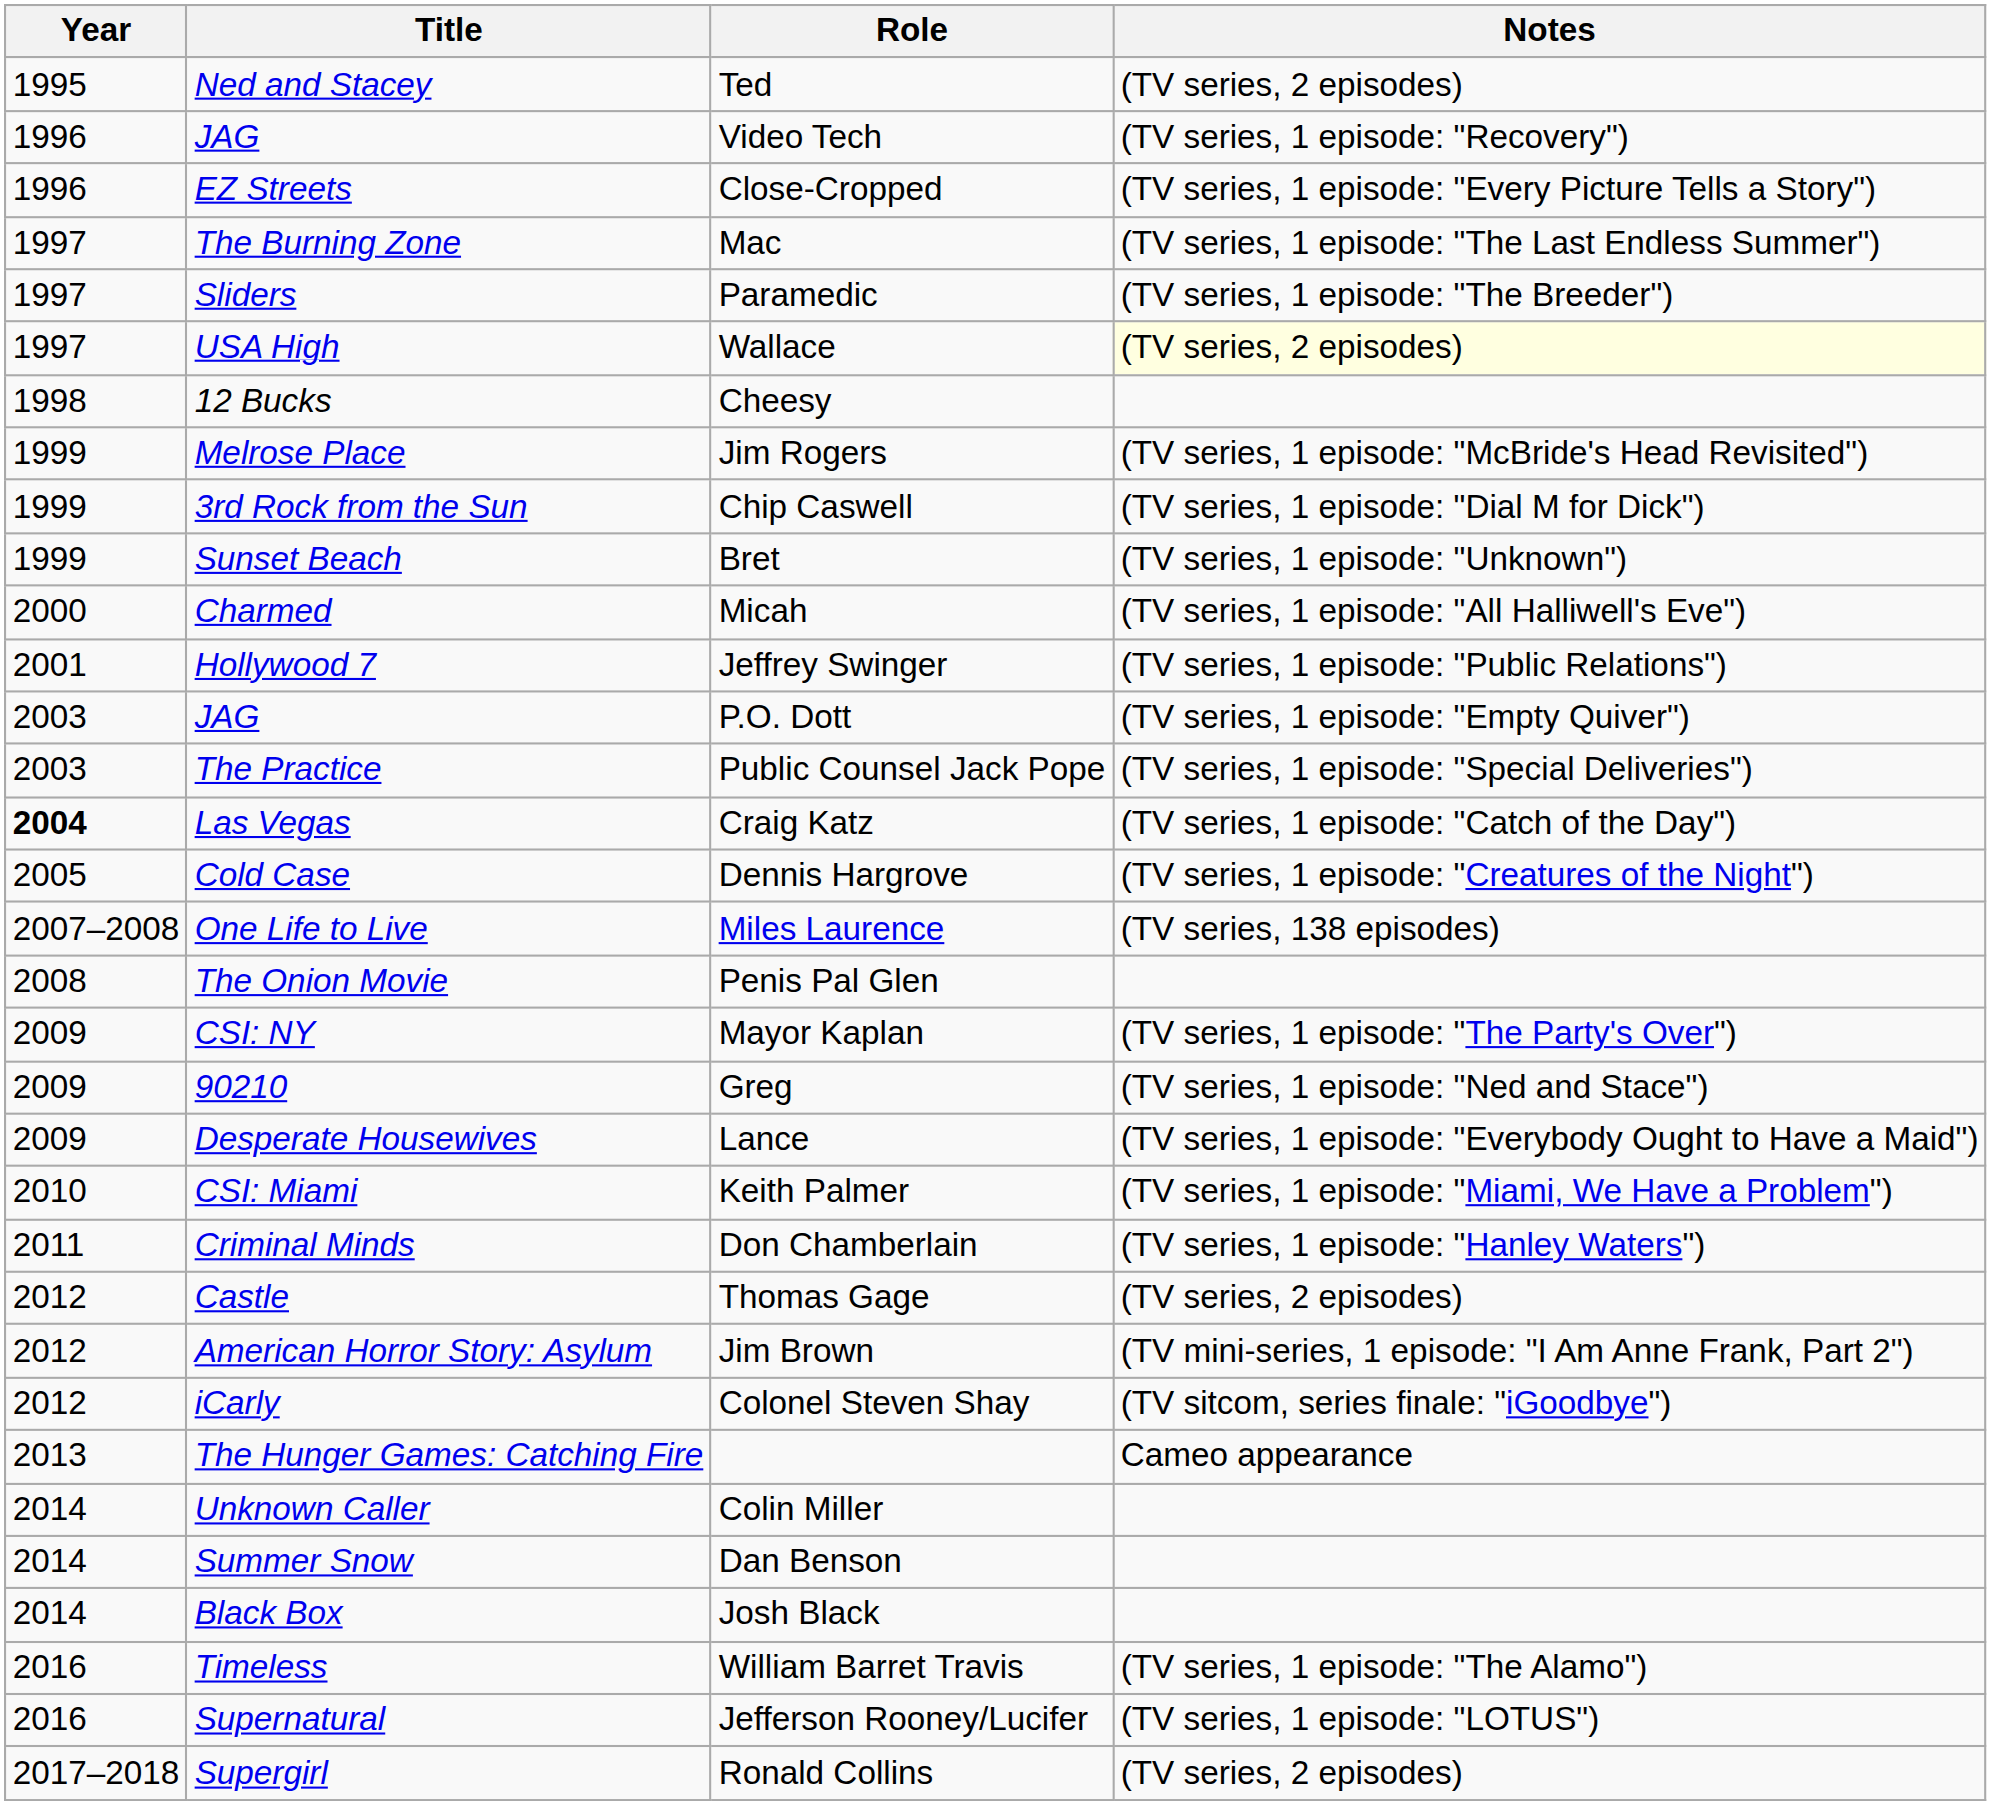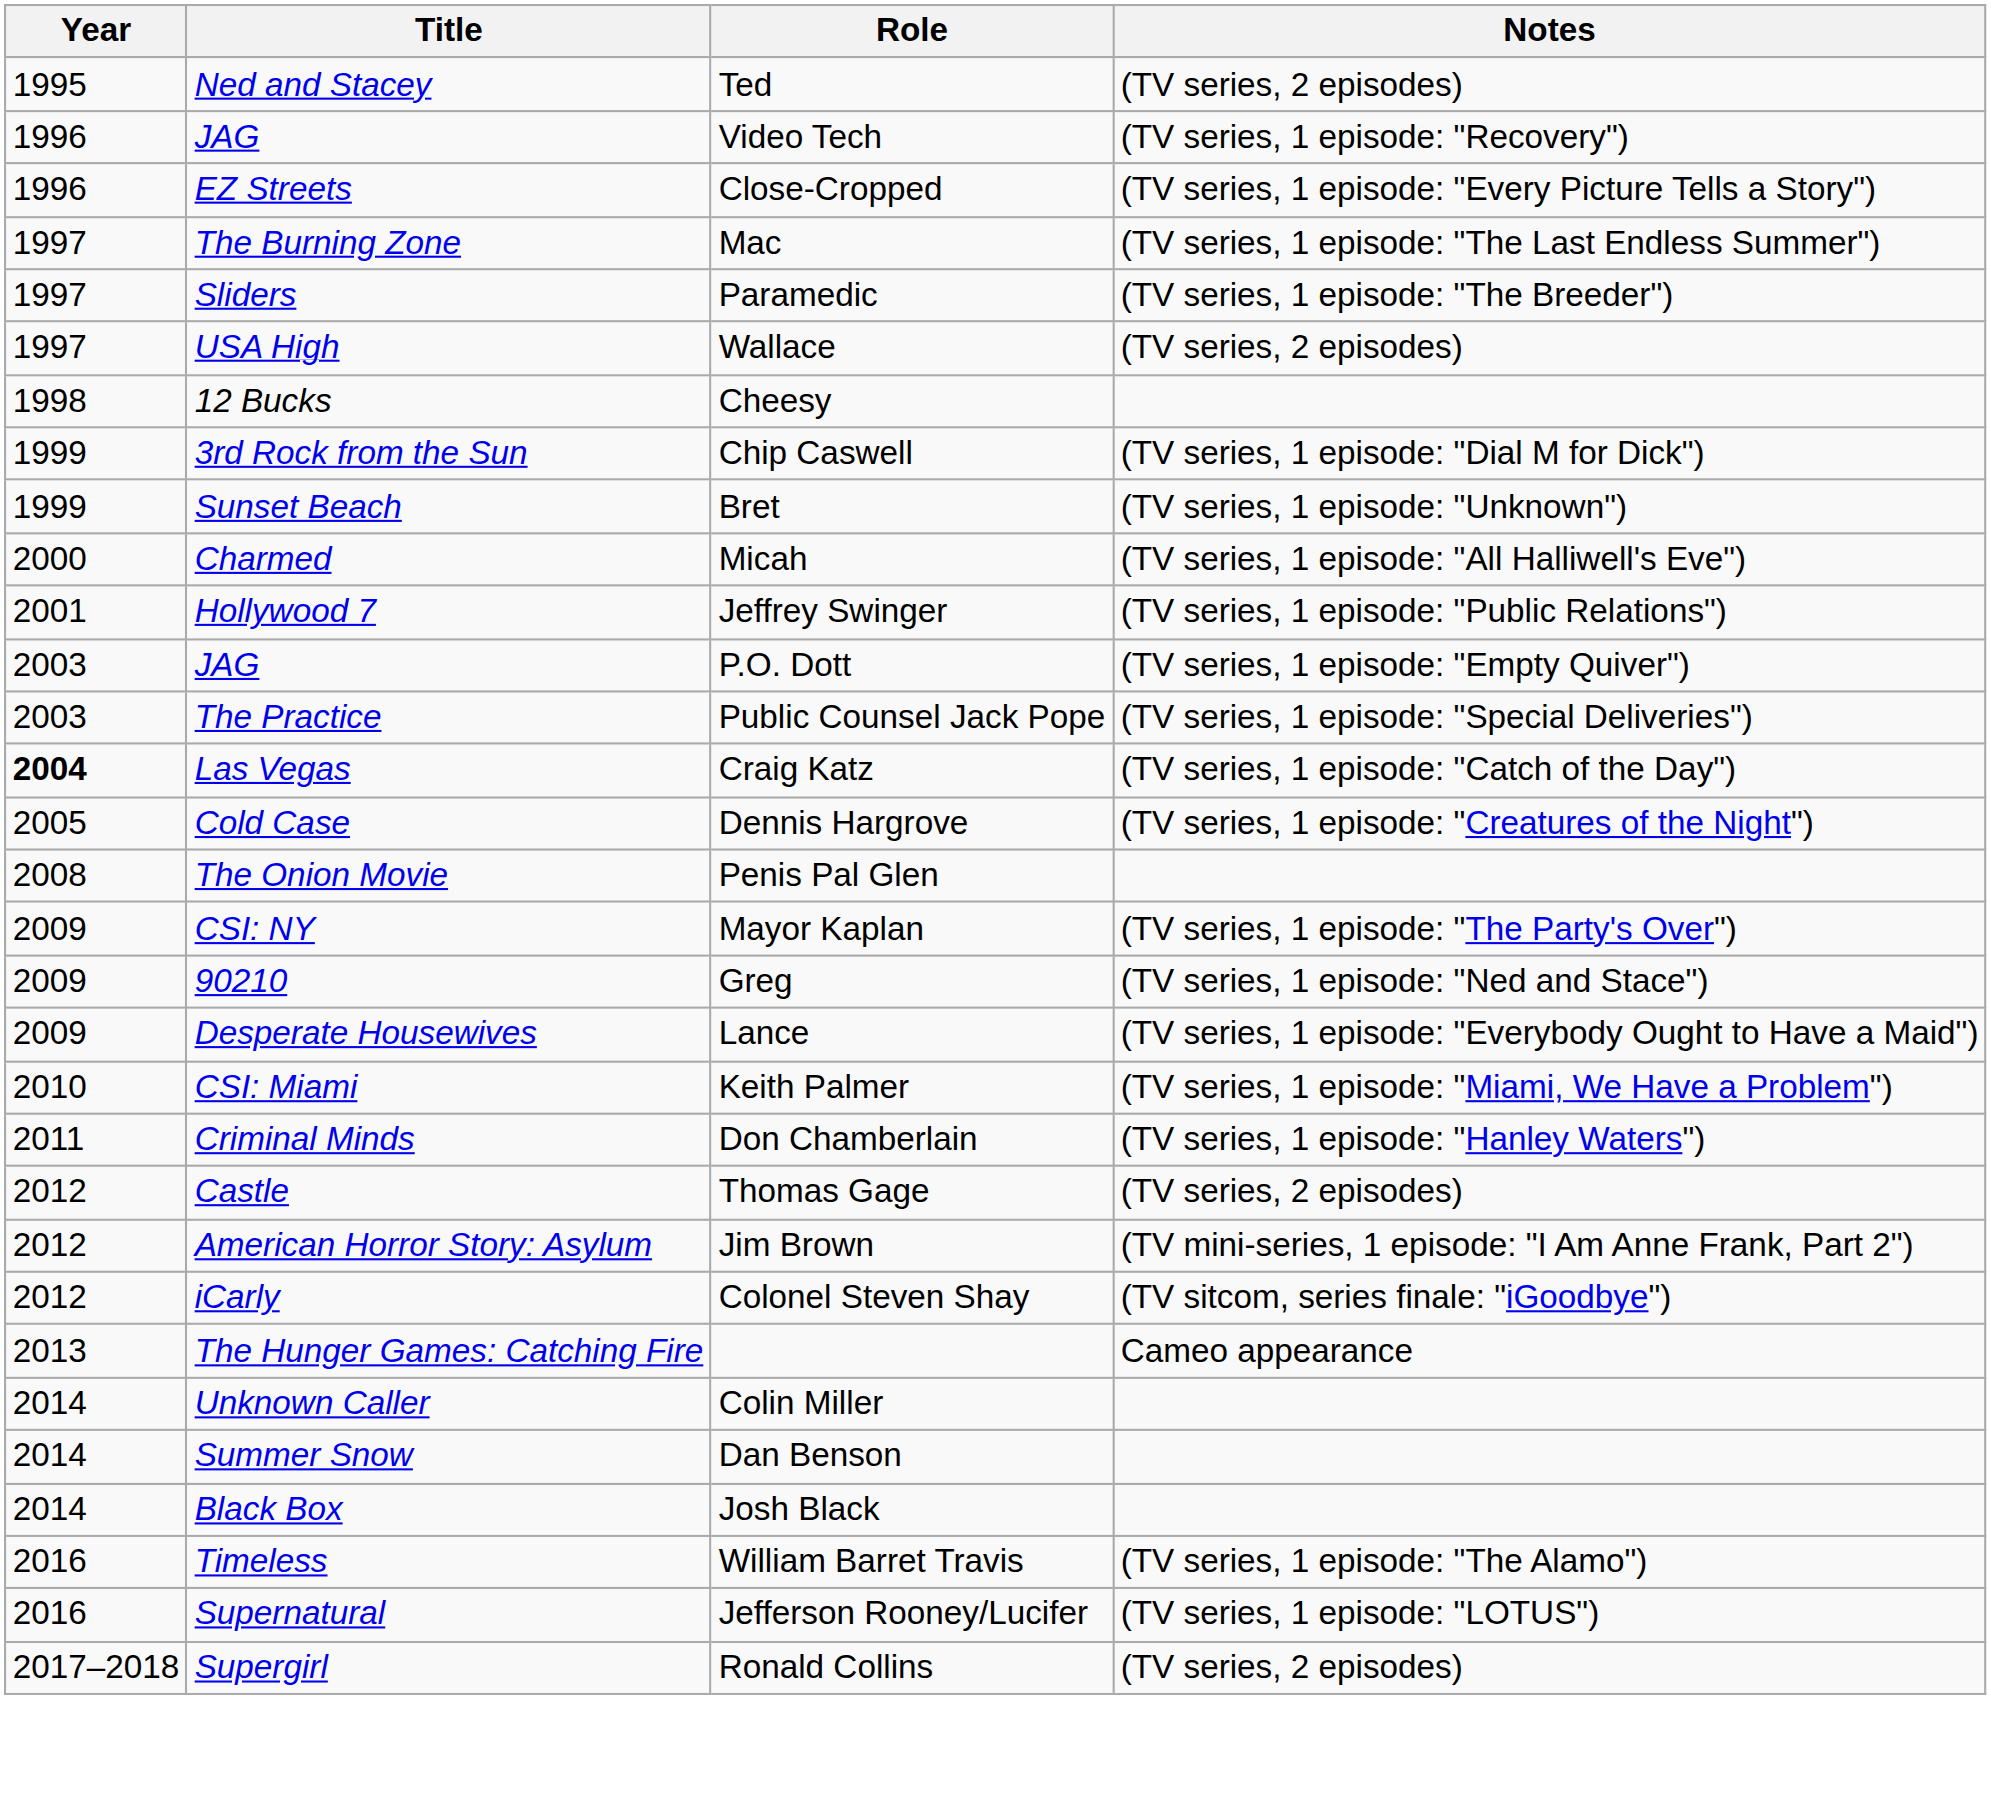 <table class="wikitable">
 <tr>
 <th>Year</th>
 <th>Title</th>
 <th>Role</th>
 <th>Notes</th>
 </tr>
 <tr>
 <td>1995</td>
 <td><em><a href='#'>Ned and Stacey</a></em></td>
 <td>Ted</td>
 <td>(TV series, 2 episodes)</td>
 </tr>
 <tr>
 <td>1996</td>
 <td><em><a href='#'>JAG</a></em></td>
 <td>Video Tech</td>
 <td>(TV series, 1 episode: "Recovery")</td>
 </tr>
 <tr>
 <td>1996</td>
 <td><em><a href='#'>EZ Streets</a></em></td>
 <td>Close-Cropped</td>
 <td>(TV series, 1 episode: "Every Picture Tells a Story")</td>
 </tr>
 <tr>
 <td>1997</td>
 <td><em><a href='#'>The Burning Zone</a></em></td>
 <td>Mac</td>
 <td>(TV series, 1 episode: "The Last Endless Summer")</td>
 </tr>
 <tr>
 <td>1997</td>
 <td><em><a href='#'>Sliders</a></em></td>
 <td>Paramedic</td>
 <td>(TV series, 1 episode: "The Breeder")</td>
 </tr>
 <tr>
 <td>1997</td>
 <td><em><a href='#'>USA High</a></em></td>
 <td>Wallace</td>
-<td style="background: lightyellow;">(TV series, 2 episodes)</td>
+<td>(TV series, 2 episodes)</td>
 </tr>
 <tr>
 <td>1998</td>
 <td><em>12 Bucks</em></td>
 <td>Cheesy</td>
 <td></td>
-</tr>
-<tr>
-<td>1999</td>
-<td><em><a href='#'>Melrose Place</a></em></td>
-<td>Jim Rogers</td>
-<td>(TV series, 1 episode: "McBride's Head Revisited")</td>
 </tr>
 <tr>
 <td>1999</td>
 <td><em><a href='#'>3rd Rock from the Sun</a></em></td>
 <td>Chip Caswell</td>
 <td>(TV series, 1 episode: "Dial M for Dick")</td>
 </tr>
 <tr>
 <td>1999</td>
 <td><em><a href='#'>Sunset Beach</a></em></td>
 <td>Bret</td>
 <td>(TV series, 1 episode: "Unknown")</td>
 </tr>
 <tr>
 <td>2000</td>
 <td><em><a href='#'>Charmed</a></em></td>
 <td>Micah</td>
 <td>(TV series, 1 episode: "All Halliwell's Eve")</td>
 </tr>
 <tr>
 <td>2001</td>
 <td><em><a href='#'>Hollywood 7</a></em></td>
 <td>Jeffrey Swinger</td>
 <td>(TV series, 1 episode: "Public Relations")</td>
 </tr>
 <tr>
 <td>2003</td>
 <td><em><a href='#'>JAG</a></em></td>
 <td>P.O. Dott</td>
 <td>(TV series, 1 episode: "Empty Quiver")</td>
 </tr>
 <tr>
 <td>2003</td>
 <td><em><a href='#'>The Practice</a></em></td>
 <td>Public Counsel Jack Pope</td>
 <td>(TV series, 1 episode: "Special Deliveries")</td>
 </tr>
 <tr>
 <td><strong>2004</strong></td>
 <td><em><a href='#'>Las Vegas</a></em></td>
 <td>Craig Katz</td>
 <td>(TV series, 1 episode: "Catch of the Day")</td>
 </tr>
 <tr>
 <td>2005</td>
 <td><em><a href='#'>Cold Case</a></em></td>
 <td>Dennis Hargrove</td>
 <td>(TV series, 1 episode: "<a href='#'>Creatures of the Night</a>")</td>
-</tr>
-<tr>
-<td>2007–2008</td>
-<td><em><a href='#'>One Life to Live</a></em></td>
-<td><a href='#'>Miles Laurence</a></td>
-<td>(TV series, 138 episodes)</td>
 </tr>
 <tr>
 <td>2008</td>
 <td><em><a href='#'>The Onion Movie</a></em></td>
 <td>Penis Pal Glen</td>
 <td></td>
 </tr>
 <tr>
 <td>2009</td>
 <td><em><a href='#'>CSI: NY</a></em></td>
 <td>Mayor Kaplan</td>
 <td>(TV series, 1 episode: "<a href='#'>The Party's Over</a>")</td>
 </tr>
 <tr>
 <td>2009</td>
 <td><em><a href='#'>90210</a></em></td>
 <td>Greg</td>
 <td>(TV series, 1 episode: "Ned and Stace")</td>
 </tr>
 <tr>
 <td>2009</td>
 <td><em><a href='#'>Desperate Housewives</a></em></td>
 <td>Lance</td>
 <td>(TV series, 1 episode: "Everybody Ought to Have a Maid")</td>
 </tr>
 <tr>
 <td>2010</td>
 <td><em><a href='#'>CSI: Miami</a></em></td>
 <td>Keith Palmer</td>
 <td>(TV series, 1 episode: "<a href='#'>Miami, We Have a Problem</a>")</td>
 </tr>
 <tr>
 <td>2011</td>
 <td><em><a href='#'>Criminal Minds</a></em></td>
 <td>Don Chamberlain</td>
 <td>(TV series, 1 episode: "<a href='#'>Hanley Waters</a>")</td>
 </tr>
 <tr>
 <td>2012</td>
 <td><em><a href='#'>Castle</a></em></td>
 <td>Thomas Gage</td>
 <td>(TV series, 2 episodes)</td>
 </tr>
 <tr>
 <td>2012</td>
 <td><em><a href='#'>American Horror Story: Asylum</a></em></td>
 <td>Jim Brown</td>
 <td>(TV mini-series, 1 episode: "I Am Anne Frank, Part 2")</td>
 </tr>
 <tr>
 <td>2012</td>
 <td><em><a href='#'>iCarly</a></em></td>
 <td>Colonel Steven Shay</td>
 <td>(TV sitcom, series finale: "<a href='#'>iGoodbye</a>")</td>
 </tr>
 <tr>
 <td>2013</td>
 <td><em><a href='#'>The Hunger Games: Catching Fire</a></em></td>
 <td></td>
 <td>Cameo appearance</td>
 </tr>
 <tr>
 <td>2014</td>
 <td><em><a href='#'>Unknown Caller</a></em></td>
 <td>Colin Miller</td>
 <td></td>
 </tr>
 <tr>
 <td>2014</td>
 <td><em><a href='#'>Summer Snow</a></em></td>
 <td>Dan Benson</td>
 <td></td>
 </tr>
 <tr>
 <td>2014</td>
 <td><em><a href='#'>Black Box</a></em></td>
 <td>Josh Black</td>
 <td></td>
 </tr>
 <tr>
 <td>2016</td>
 <td><em><a href='#'>Timeless</a></em></td>
 <td>William Barret Travis</td>
 <td>(TV series, 1 episode: "The Alamo")</td>
 </tr>
 <tr>
 <td>2016</td>
 <td><em><a href='#'>Supernatural</a></em></td>
 <td>Jefferson Rooney/Lucifer</td>
 <td>(TV series, 1 episode: "LOTUS")</td>
 </tr>
 <tr>
 <td>2017–2018</td>
 <td><em><a href='#'>Supergirl</a></em></td>
 <td>Ronald Collins</td>
 <td>(TV series, 2 episodes)</td>
 </tr>
 </table>
